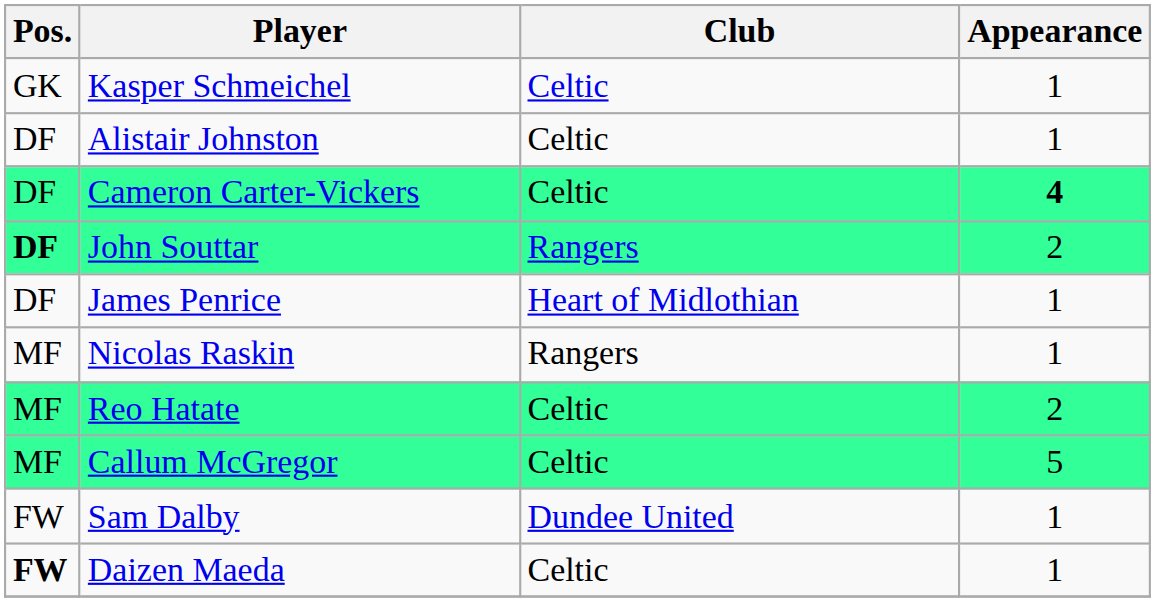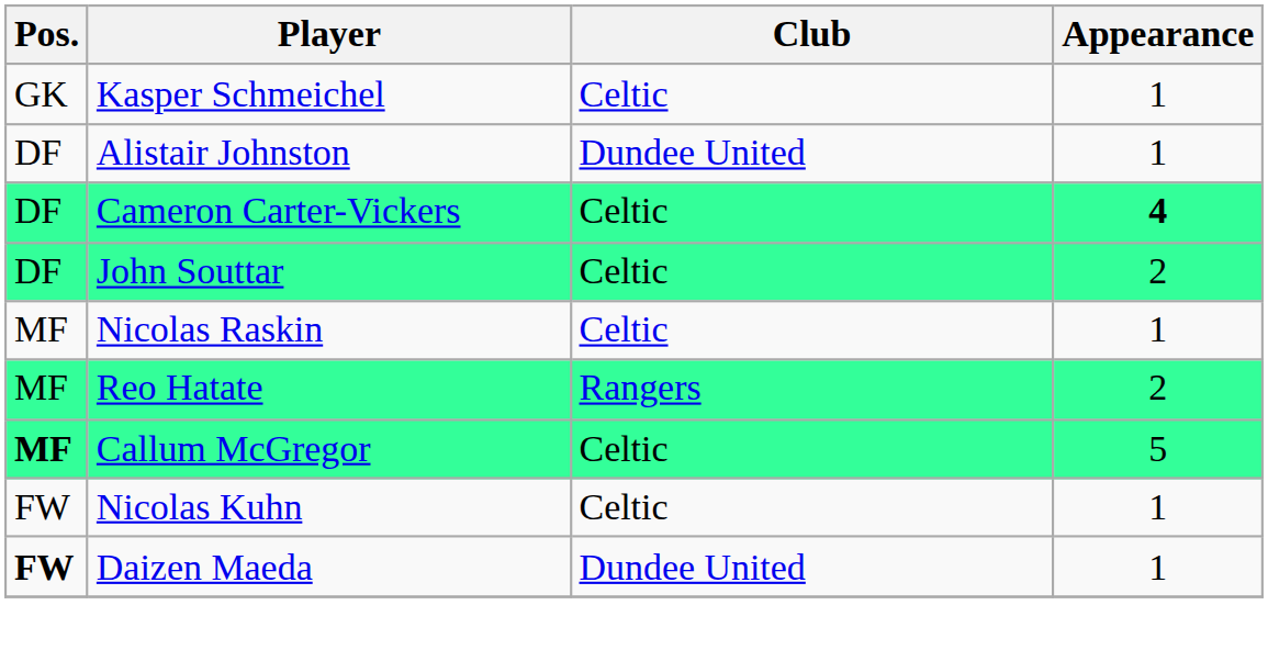 <table class="wikitable">
 <tr>
 <th>Pos.</th>
 <th>Player</th>
 <th>Club</th>
 <th>Appearance</th>
 </tr>
 <tr>
 <td>GK</td>
 <td style="width:200px;"><a href='#'>Kasper Schmeichel</a></td>
 <td style="width:200px;"><a href='#'>Celtic</a></td>
 <td align="center">1</td>
 </tr>
 <tr>
 <td>DF</td>
 <td><a href='#'>Alistair Johnston</a></td>
-<td>Celtic</td>
+<td><a href='#'>Dundee United</a></td>
 <td align="center">1</td>
 </tr>
 <tr style="background:#33ff99;">
 <td>DF</td>
 <td><a href='#'>Cameron Carter-Vickers</a> </td>
 <td>Celtic</td>
 <td align="center"><strong>4</strong></td>
 </tr>
 <tr style="background:#33ff99;">
-<td><strong>DF</strong></td>
+<td>DF</td>
 <td><a href='#'>John Souttar</a> </td>
-<td><a href='#'>Rangers</a></td>
+<td>Celtic</td>
 <td align="center">2</td>
-</tr>
-<tr>
-<td>DF</td>
-<td><a href='#'>James Penrice</a></td>
-<td><a href='#'>Heart of Midlothian</a></td>
-<td align="center">1</td>
 </tr>
 <tr>
 <td>MF</td>
 <td><a href='#'>Nicolas Raskin</a></td>
-<td>Rangers</td>
+<td style="width:200px;"><a href='#'>Celtic</a></td>
 <td align="center">1</td>
 </tr>
 <tr style="background:#33ff99;">
 <td>MF</td>
 <td><a href='#'>Reo Hatate</a> </td>
-<td>Celtic</td>
+<td><a href='#'>Rangers</a></td>
 <td align="center">2</td>
 </tr>
 <tr style="background:#33ff99;">
-<td>MF</td>
+<td><strong>MF</strong></td>
 <td><a href='#'>Callum McGregor</a> </td>
 <td>Celtic</td>
 <td align="center">5</td>
 </tr>
 <tr>
 <td>FW</td>
-<td><a href='#'>Sam Dalby</a></td>
-<td><a href='#'>Dundee United</a></td>
+<td><a href='#'>Nicolas Kuhn</a></td>
+<td>Celtic</td>
 <td align="center">1</td>
 </tr>
 <tr>
 <td><strong>FW</strong></td>
 <td><a href='#'>Daizen Maeda</a></td>
-<td>Celtic</td>
+<td><a href='#'>Dundee United</a></td>
 <td align="center">1</td>
 </tr>
 <tr>
 </tr>
 </table>
